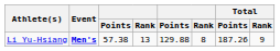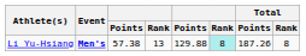 <table class="wikitable" style="font-size:90%">
 <tr>
 <th rowspan=2>Athlete(s)</th>
 <th rowspan=2>Event</th>
 <th colspan=2></th>
 <th colspan=2></th>
 <th colspan=2>Total</th>
 </tr>
 <tr>
 <th>Points</th>
 <th>Rank</th>
 <th>Points</th>
 <th>Rank</th>
 <th>Points</th>
 <th>Rank</th>
 </tr>
 <tr align=center>
 <td align=left><a href='#'>Li Yu-Hsiang</a></td>
 <td align=left><strong><a href='#'>Men's</a></strong></td>
 <td>57.38</td>
 <td>13</td>
 <td>129.88</td>
+<td style="background: paleturquoise;">8</td>
+<td>187.26</td>
 <td>8</td>
-<td>187.26</td>
-<td>9</td>
 </tr>
 </table>
